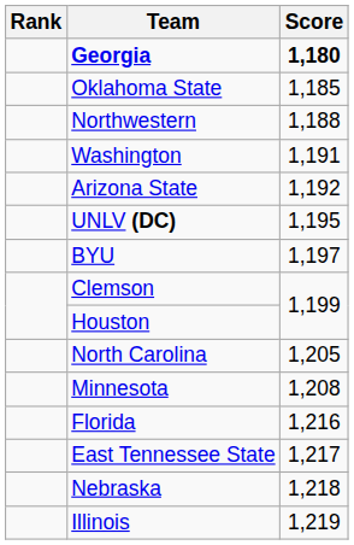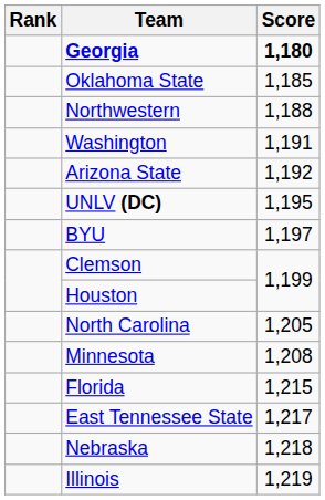 <table class="wikitable sortable" style="text-align:center">
 <tr>
 <th dat-sort-type=number>Rank</th>
 <th>Team</th>
 <th>Score</th>
 </tr>
 <tr>
 <td></td>
 <td align=left><strong><a href='#'>Georgia</a></strong></td>
 <td><strong>1,180</strong></td>
 </tr>
 <tr>
 <td></td>
 <td align=left><a href='#'>Oklahoma State</a></td>
 <td>1,185</td>
 </tr>
 <tr>
 <td></td>
 <td align=left><a href='#'>Northwestern</a></td>
 <td>1,188</td>
 </tr>
 <tr>
 <td></td>
 <td align=left><a href='#'>Washington</a></td>
 <td>1,191</td>
 </tr>
 <tr>
 <td></td>
 <td align=left><a href='#'>Arizona State</a></td>
 <td>1,192</td>
 </tr>
 <tr>
 <td></td>
 <td align=left><a href='#'>UNLV</a> <strong>(DC)</strong></td>
 <td>1,195</td>
 </tr>
 <tr>
 <td></td>
 <td align=left><a href='#'>BYU</a></td>
 <td>1,197</td>
 </tr>
 <tr>
 <td rowspan=2></td>
 <td align=left><a href='#'>Clemson</a></td>
 <td rowspan=2>1,199</td>
 </tr>
 <tr>
 <td align=left><a href='#'>Houston</a></td>
 </tr>
 <tr>
 <td></td>
 <td align=left><a href='#'>North Carolina</a></td>
 <td>1,205</td>
 </tr>
 <tr>
 <td></td>
 <td align=left><a href='#'>Minnesota</a></td>
 <td>1,208</td>
 </tr>
 <tr>
 <td></td>
 <td align=left><a href='#'>Florida</a></td>
-<td>1,216</td>
+<td>1,215</td>
 </tr>
 <tr>
 <td></td>
 <td align=left><a href='#'>East Tennessee State</a></td>
 <td>1,217</td>
 </tr>
 <tr>
 <td></td>
 <td align=left><a href='#'>Nebraska</a></td>
 <td>1,218</td>
 </tr>
 <tr>
 <td></td>
 <td align=left><a href='#'>Illinois</a></td>
 <td>1,219</td>
 </tr>
 </table>
